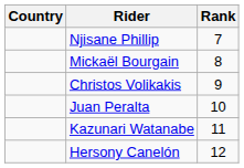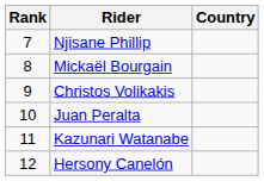 <table class="wikitable sortable" style="font-size:95%" style="width:25em;">
 <tr>
+<th>Rank</th>
+<th>Rider</th>
 <th>Country</th>
-<th>Rider</th>
-<th>Rank</th>
 </tr>
 <tr>
+<td align=center>7</td>
+<td><a href='#'>Njisane Phillip</a></td>
 <td></td>
-<td><a href='#'>Njisane Phillip</a></td>
-<td align=center>7</td>
 </tr>
 <tr>
+<td align=center>8</td>
+<td><a href='#'>Mickaël Bourgain</a></td>
 <td></td>
-<td><a href='#'>Mickaël Bourgain</a></td>
-<td align=center>8</td>
 </tr>
 <tr>
+<td align=center>9</td>
+<td><a href='#'>Christos Volikakis</a></td>
 <td></td>
-<td><a href='#'>Christos Volikakis</a></td>
-<td align=center>9</td>
 </tr>
 <tr>
+<td align=center>10</td>
+<td><a href='#'>Juan Peralta</a></td>
 <td></td>
-<td><a href='#'>Juan Peralta</a></td>
-<td align=center>10</td>
 </tr>
 <tr>
+<td align=center>11</td>
+<td><a href='#'>Kazunari Watanabe</a></td>
 <td></td>
-<td><a href='#'>Kazunari Watanabe</a></td>
-<td align=center>11</td>
 </tr>
 <tr>
+<td align=center>12</td>
+<td><a href='#'>Hersony Canelón</a></td>
 <td></td>
-<td><a href='#'>Hersony Canelón</a></td>
-<td align=center>12</td>
 </tr>
 </table>
